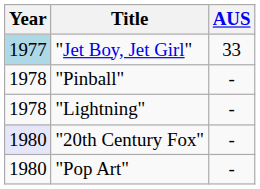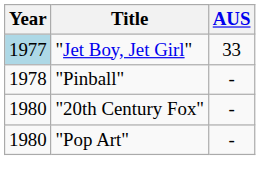 <table class="wikitable">
 <tr>
 <th style="text-align: center;">Year</th>
 <th>Title</th>
 <th style="text-align: center;"><a href='#'>AUS</a></th>
 </tr>
 <tr>
 <td style="background: lightblue; text-align: center;">1977</td>
 <td>"<a href='#'>Jet Boy, Jet Girl</a>"</td>
 <td style="text-align: center;">33</td>
 </tr>
 <tr>
 <td style="text-align: center;">1978</td>
 <td>"Pinball"</td>
 <td style="text-align: center;">-</td>
 </tr>
 <tr>
-<td style="text-align: center;">1978</td>
-<td>"Lightning"</td>
-<td style="text-align: center;">-</td>
-</tr>
-<tr>
-<td style="background: lavender; text-align: center;">1980</td>
+<td style="text-align: center;">1980</td>
 <td>"20th Century Fox"</td>
 <td style="text-align: center;">-</td>
 </tr>
 <tr>
 <td style="text-align: center;">1980</td>
 <td>"Pop Art"</td>
 <td style="text-align: center;">-</td>
 </tr>
 </table>
